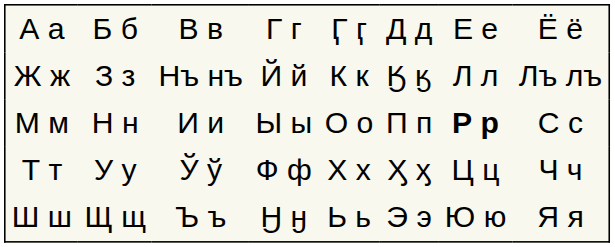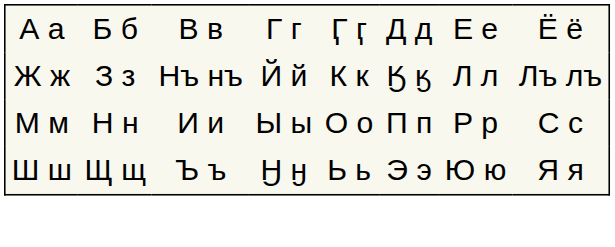 <table cellpadding=4 style="font-size:larger; text-align:center; border-color:black; border-width:1px; border-style:solid; border-collapse:collapse; background-color:#F8F8EF;" summary="55 letters of the modern Aleut alphabet, capital and lowercase">
 <tr>
 <td>А а</td>
 <td>Б б</td>
 <td>В в</td>
 <td>Г г</td>
 <td>Ӷ ӷ</td>
 <td>Д д</td>
 <td>Е е</td>
 <td>Ё ё</td>
 </tr>
 <tr>
 <td>Ж ж</td>
 <td>З з</td>
 <td>Нъ нъ</td>
 <td>Й й</td>
 <td>К к</td>
 <td>Ӄ ӄ</td>
 <td>Л л</td>
 <td>Лъ лъ</td>
 </tr>
 <tr>
 <td>М м</td>
 <td>Н н</td>
 <td>И и</td>
 <td>Ы ы</td>
 <td>О о</td>
 <td>П п</td>
-<td><strong>Р р</strong></td>
+<td>Р р</td>
 <td>С с</td>
-</tr>
-<tr>
-<td>Т т</td>
-<td>У у</td>
-<td>Ў ў</td>
-<td>Ф ф</td>
-<td>Х х</td>
-<td>Ӽ ӽ</td>
-<td>Ц ц</td>
-<td>Ч ч</td>
 </tr>
 <tr>
 <td>Ш ш</td>
 <td>Щ щ</td>
 <td>Ъ ъ</td>
 <td>Ӈ ӈ</td>
 <td>Ь ь</td>
 <td>Э э</td>
 <td>Ю ю</td>
 <td>Я я</td>
 </tr>
 </table>
